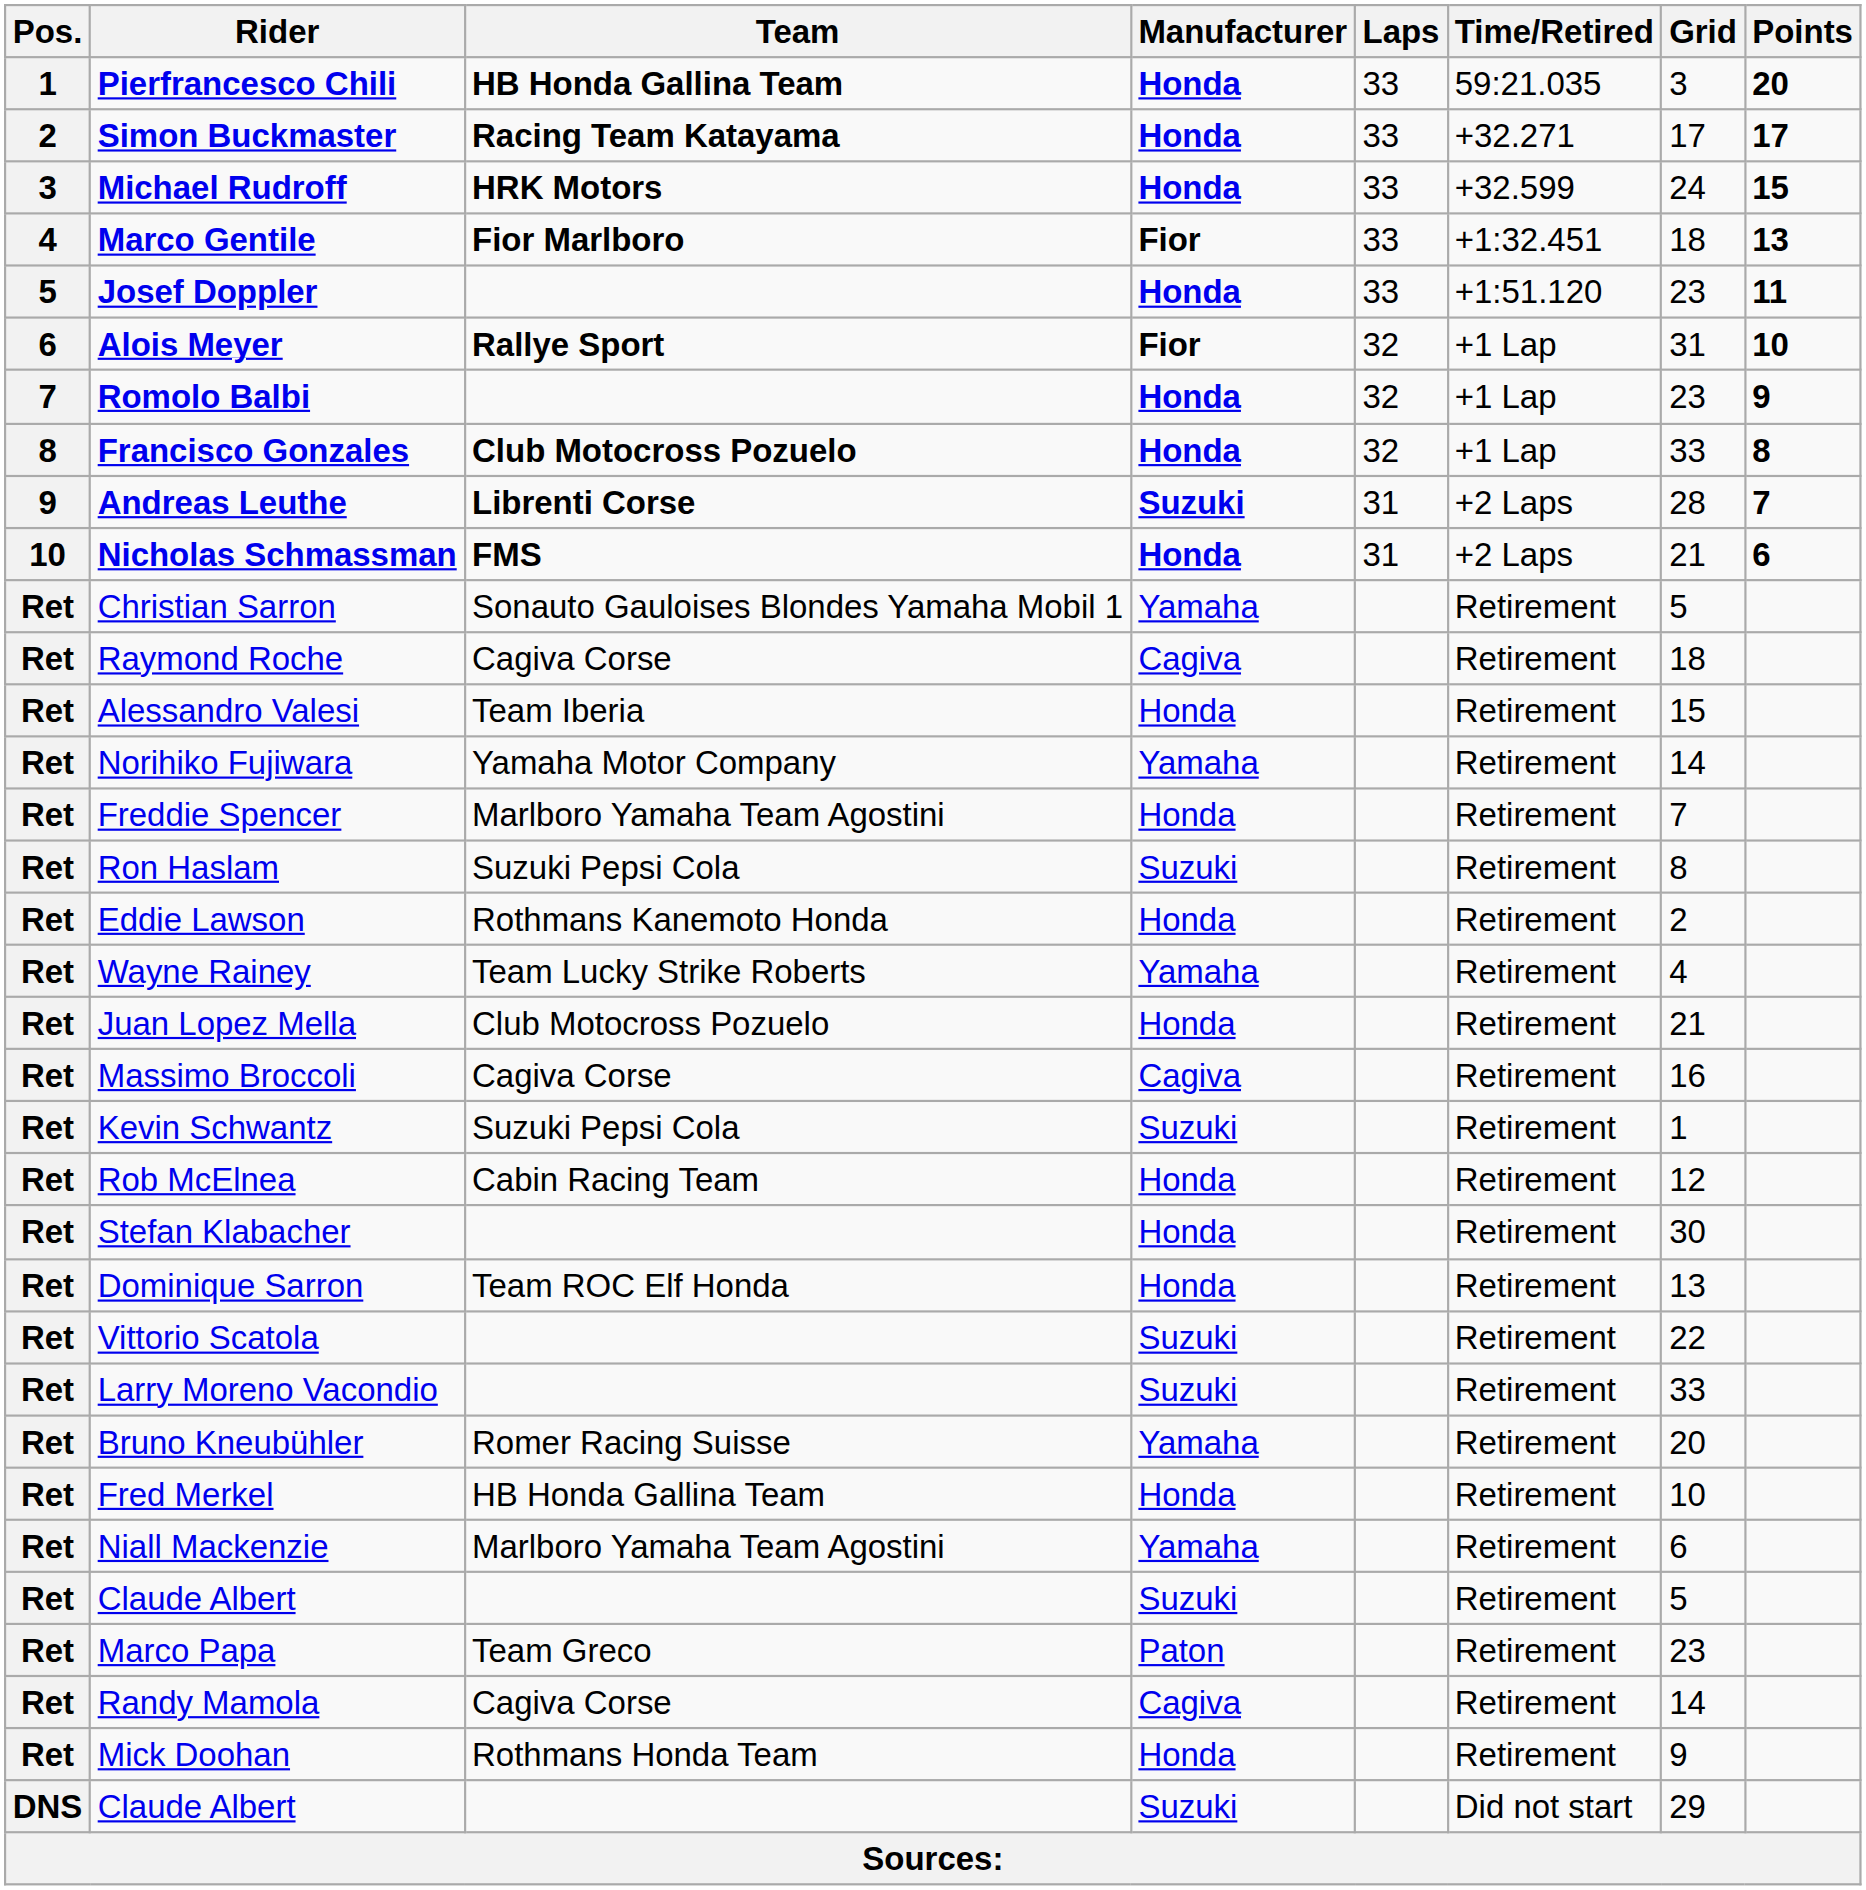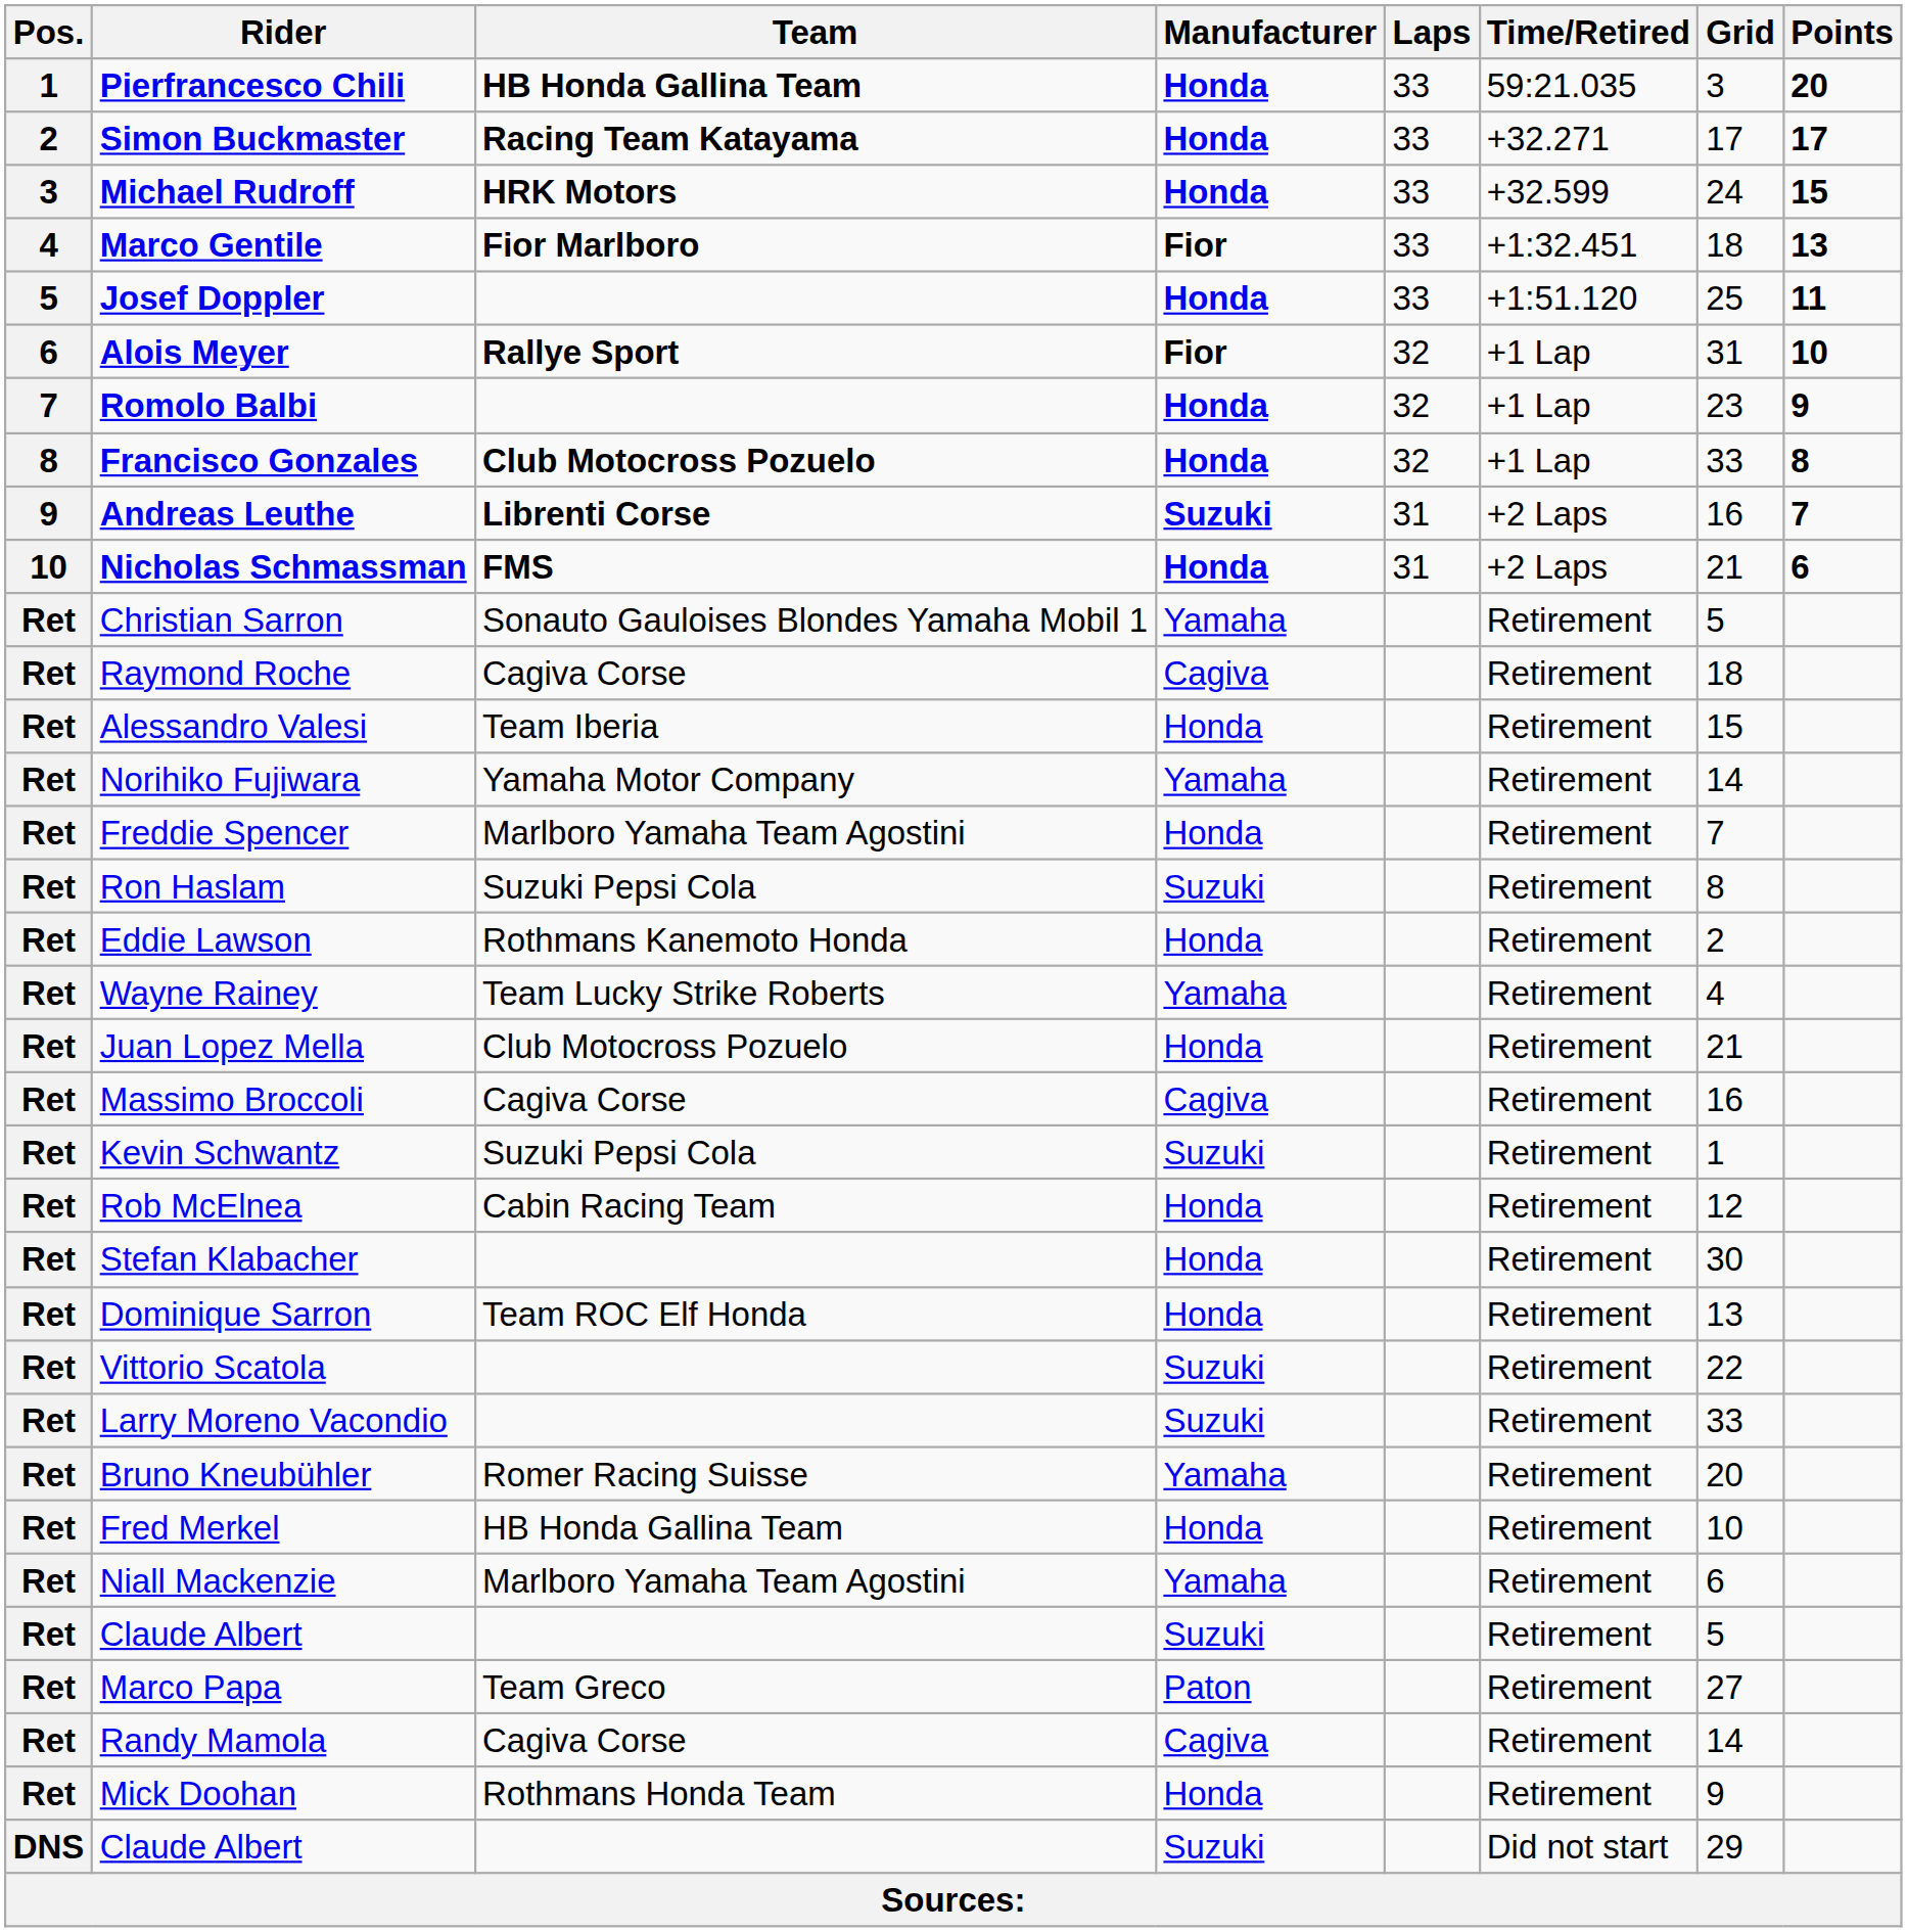 <table class="wikitable" style="font-size: 95%;">
 <tr>
 <th>Pos.</th>
 <th>Rider</th>
 <th>Team</th>
 <th>Manufacturer</th>
 <th>Laps</th>
 <th>Time/Retired</th>
 <th>Grid</th>
 <th>Points</th>
 </tr>
 <tr>
 <th>1</th>
 <td> <strong><a href='#'>Pierfrancesco Chili</a></strong></td>
 <td><strong>HB Honda Gallina Team</strong></td>
 <td><strong><a href='#'>Honda</a></strong></td>
 <td>33</td>
 <td>59:21.035</td>
 <td>3</td>
 <td><strong>20</strong></td>
 </tr>
 <tr>
 <th>2</th>
 <td> <strong><a href='#'>Simon Buckmaster</a></strong></td>
 <td><strong>Racing Team Katayama</strong></td>
 <td><strong><a href='#'>Honda</a></strong></td>
 <td>33</td>
 <td>+32.271</td>
 <td>17</td>
 <td><strong>17</strong></td>
 </tr>
 <tr>
 <th>3</th>
 <td> <strong><a href='#'>Michael Rudroff</a></strong></td>
 <td><strong>HRK Motors</strong></td>
 <td><strong><a href='#'>Honda</a></strong></td>
 <td>33</td>
 <td>+32.599</td>
 <td>24</td>
 <td><strong>15</strong></td>
 </tr>
 <tr>
 <th>4</th>
 <td> <strong><a href='#'>Marco Gentile</a></strong></td>
 <td><strong>Fior Marlboro</strong></td>
 <td><strong>Fior</strong></td>
 <td>33</td>
 <td>+1:32.451</td>
 <td>18</td>
 <td><strong>13</strong></td>
 </tr>
 <tr>
 <th>5</th>
 <td> <strong><a href='#'>Josef Doppler</a></strong></td>
 <td></td>
 <td><strong><a href='#'>Honda</a></strong></td>
 <td>33</td>
 <td>+1:51.120</td>
-<td>23</td>
+<td>25</td>
 <td><strong>11</strong></td>
 </tr>
 <tr>
 <th>6</th>
 <td> <strong><a href='#'>Alois Meyer</a></strong></td>
 <td><strong>Rallye Sport</strong></td>
 <td><strong>Fior</strong></td>
 <td>32</td>
 <td>+1 Lap</td>
 <td>31</td>
 <td><strong>10</strong></td>
 </tr>
 <tr>
 <th>7</th>
 <td> <strong><a href='#'>Romolo Balbi</a></strong></td>
 <td></td>
 <td><strong><a href='#'>Honda</a></strong></td>
 <td>32</td>
 <td>+1 Lap</td>
 <td>23</td>
 <td><strong>9</strong></td>
 </tr>
 <tr>
 <th>8</th>
 <td> <strong><a href='#'>Francisco Gonzales</a></strong></td>
 <td><strong>Club Motocross Pozuelo</strong></td>
 <td><strong><a href='#'>Honda</a></strong></td>
 <td>32</td>
 <td>+1 Lap</td>
 <td>33</td>
 <td><strong>8</strong></td>
 </tr>
 <tr>
 <th>9</th>
 <td> <strong><a href='#'>Andreas Leuthe</a></strong></td>
 <td><strong>Librenti Corse</strong></td>
 <td><strong><a href='#'>Suzuki</a></strong></td>
 <td>31</td>
 <td>+2 Laps</td>
-<td>28</td>
+<td>16</td>
 <td><strong>7</strong></td>
 </tr>
 <tr>
 <th>10</th>
 <td> <strong><a href='#'>Nicholas Schmassman</a></strong></td>
 <td><strong>FMS</strong></td>
 <td><strong><a href='#'>Honda</a></strong></td>
 <td>31</td>
 <td>+2 Laps</td>
 <td>21</td>
 <td><strong>6</strong></td>
 </tr>
 <tr>
 <th>Ret</th>
 <td> <a href='#'>Christian Sarron</a></td>
 <td>Sonauto Gauloises Blondes Yamaha Mobil 1</td>
 <td><a href='#'>Yamaha</a></td>
 <td></td>
 <td>Retirement</td>
 <td>5</td>
 <td></td>
 </tr>
 <tr>
 <th>Ret</th>
 <td> <a href='#'>Raymond Roche</a></td>
 <td>Cagiva Corse</td>
 <td><a href='#'>Cagiva</a></td>
 <td></td>
 <td>Retirement</td>
 <td>18</td>
 <td></td>
 </tr>
 <tr>
 <th>Ret</th>
 <td> <a href='#'>Alessandro Valesi</a></td>
 <td>Team Iberia</td>
 <td><a href='#'>Honda</a></td>
 <td></td>
 <td>Retirement</td>
 <td>15</td>
 <td></td>
 </tr>
 <tr>
 <th>Ret</th>
 <td> <a href='#'>Norihiko Fujiwara</a></td>
 <td>Yamaha Motor Company</td>
 <td><a href='#'>Yamaha</a></td>
 <td></td>
 <td>Retirement</td>
 <td>14</td>
 <td></td>
 </tr>
 <tr>
 <th>Ret</th>
 <td> <a href='#'>Freddie Spencer</a></td>
 <td>Marlboro Yamaha Team Agostini</td>
 <td><a href='#'>Honda</a></td>
 <td></td>
 <td>Retirement</td>
 <td>7</td>
 <td></td>
 </tr>
 <tr>
 <th>Ret</th>
 <td> <a href='#'>Ron Haslam</a></td>
 <td>Suzuki Pepsi Cola</td>
 <td><a href='#'>Suzuki</a></td>
 <td></td>
 <td>Retirement</td>
 <td>8</td>
 <td></td>
 </tr>
 <tr>
 <th>Ret</th>
 <td> <a href='#'>Eddie Lawson</a></td>
 <td>Rothmans Kanemoto Honda</td>
 <td><a href='#'>Honda</a></td>
 <td></td>
 <td>Retirement</td>
 <td>2</td>
 <td></td>
 </tr>
 <tr>
 <th>Ret</th>
 <td> <a href='#'>Wayne Rainey</a></td>
 <td>Team Lucky Strike Roberts</td>
 <td><a href='#'>Yamaha</a></td>
 <td></td>
 <td>Retirement</td>
 <td>4</td>
 <td></td>
 </tr>
 <tr>
 <th>Ret</th>
 <td> <a href='#'>Juan Lopez Mella</a></td>
 <td>Club Motocross Pozuelo</td>
 <td><a href='#'>Honda</a></td>
 <td></td>
 <td>Retirement</td>
 <td>21</td>
 <td></td>
 </tr>
 <tr>
 <th>Ret</th>
 <td> <a href='#'>Massimo Broccoli</a></td>
 <td>Cagiva Corse</td>
 <td><a href='#'>Cagiva</a></td>
 <td></td>
 <td>Retirement</td>
 <td>16</td>
 <td></td>
 </tr>
 <tr>
 <th>Ret</th>
 <td> <a href='#'>Kevin Schwantz</a></td>
 <td>Suzuki Pepsi Cola</td>
 <td><a href='#'>Suzuki</a></td>
 <td></td>
 <td>Retirement</td>
 <td>1</td>
 <td></td>
 </tr>
 <tr>
 <th>Ret</th>
 <td> <a href='#'>Rob McElnea</a></td>
 <td>Cabin Racing Team</td>
 <td><a href='#'>Honda</a></td>
 <td></td>
 <td>Retirement</td>
 <td>12</td>
 <td></td>
 </tr>
 <tr>
 <th>Ret</th>
 <td> <a href='#'>Stefan Klabacher</a></td>
 <td></td>
 <td><a href='#'>Honda</a></td>
 <td></td>
 <td>Retirement</td>
 <td>30</td>
 <td></td>
 </tr>
 <tr>
 <th>Ret</th>
 <td> <a href='#'>Dominique Sarron</a></td>
 <td>Team ROC Elf Honda</td>
 <td><a href='#'>Honda</a></td>
 <td></td>
 <td>Retirement</td>
 <td>13</td>
 <td></td>
 </tr>
 <tr>
 <th>Ret</th>
 <td> <a href='#'>Vittorio Scatola</a></td>
 <td></td>
 <td><a href='#'>Suzuki</a></td>
 <td></td>
 <td>Retirement</td>
 <td>22</td>
 <td></td>
 </tr>
 <tr>
 <th>Ret</th>
 <td> <a href='#'>Larry Moreno Vacondio</a></td>
 <td></td>
 <td><a href='#'>Suzuki</a></td>
 <td></td>
 <td>Retirement</td>
 <td>33</td>
 <td></td>
 </tr>
 <tr>
 <th>Ret</th>
 <td> <a href='#'>Bruno Kneubühler</a></td>
 <td>Romer Racing Suisse</td>
 <td><a href='#'>Yamaha</a></td>
 <td></td>
 <td>Retirement</td>
 <td>20</td>
 <td></td>
 </tr>
 <tr>
 <th>Ret</th>
 <td> <a href='#'>Fred Merkel</a></td>
 <td>HB Honda Gallina Team</td>
 <td><a href='#'>Honda</a></td>
 <td></td>
 <td>Retirement</td>
 <td>10</td>
 <td></td>
 </tr>
 <tr>
 <th>Ret</th>
 <td> <a href='#'>Niall Mackenzie</a></td>
 <td>Marlboro Yamaha Team Agostini</td>
 <td><a href='#'>Yamaha</a></td>
 <td></td>
 <td>Retirement</td>
 <td>6</td>
 <td></td>
 </tr>
 <tr>
 <th>Ret</th>
 <td> <a href='#'>Claude Albert</a></td>
 <td></td>
 <td><a href='#'>Suzuki</a></td>
 <td></td>
 <td>Retirement</td>
 <td>5</td>
 <td></td>
 </tr>
 <tr>
 <th>Ret</th>
 <td> <a href='#'>Marco Papa</a></td>
 <td>Team Greco</td>
 <td><a href='#'>Paton</a></td>
 <td></td>
 <td>Retirement</td>
-<td>23</td>
+<td>27</td>
 <td></td>
 </tr>
 <tr>
 <th>Ret</th>
 <td> <a href='#'>Randy Mamola</a></td>
 <td>Cagiva Corse</td>
 <td><a href='#'>Cagiva</a></td>
 <td></td>
 <td>Retirement</td>
 <td>14</td>
 <td></td>
 </tr>
 <tr>
 <th>Ret</th>
 <td> <a href='#'>Mick Doohan</a></td>
 <td>Rothmans Honda Team</td>
 <td><a href='#'>Honda</a></td>
 <td></td>
 <td>Retirement</td>
 <td>9</td>
 <td></td>
 </tr>
 <tr>
 <th>DNS</th>
 <td> <a href='#'>Claude Albert</a></td>
 <td></td>
 <td><a href='#'>Suzuki</a></td>
 <td></td>
 <td>Did not start</td>
 <td>29</td>
 <td></td>
 </tr>
 <tr>
 <th colspan="10">Sources: </th>
 </tr>
 </table>
